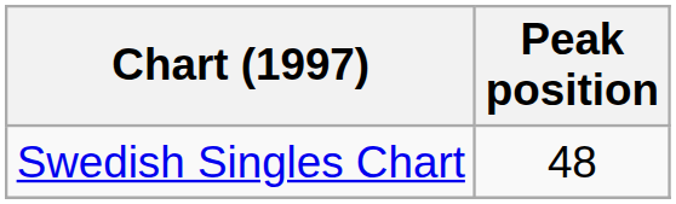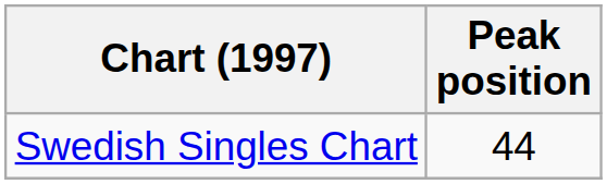 <table class="wikitable">
 <tr>
 <th align="left">Chart (1997)</th>
 <th align="left">Peak<br>position</th>
 </tr>
 <tr>
 <td align="left"><a href='#'>Swedish Singles Chart</a></td>
-<td align="center">48</td>
+<td align="center">44</td>
 </tr>
 <tr>
 </tr>
 </table>
